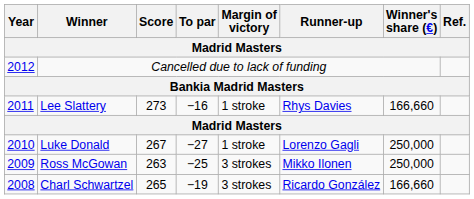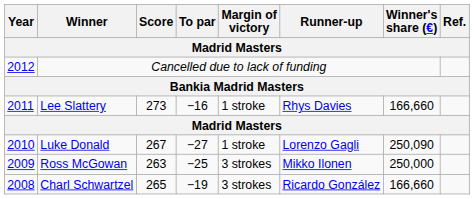 <table class="wikitable" style="font-size:95%;">
 <tr>
 <th>Year</th>
 <th>Winner</th>
 <th>Score</th>
 <th>To par</th>
 <th>Margin of<br>victory</th>
 <th>Runner-up</th>
 <th>Winner's<br>share (<a href='#'>€</a>)</th>
 <th>Ref.</th>
 </tr>
 <tr>
 <th colspan=9>Madrid Masters</th>
 </tr>
 <tr>
 <td><a href='#'>2012</a></td>
 <td colspan=6 align=center><em>Cancelled due to lack of funding</em></td>
 <td></td>
 </tr>
 <tr>
 <th colspan=9>Bankia Madrid Masters</th>
 </tr>
 <tr>
 <td><a href='#'>2011</a></td>
 <td> <a href='#'>Lee Slattery</a></td>
 <td align=center>273</td>
 <td align=center>−16</td>
 <td>1 stroke</td>
 <td> <a href='#'>Rhys Davies</a></td>
 <td align=center>166,660</td>
 <td></td>
 </tr>
 <tr>
 <th colspan=9>Madrid Masters</th>
 </tr>
 <tr>
 <td><a href='#'>2010</a></td>
 <td> <a href='#'>Luke Donald</a></td>
 <td align=center>267</td>
 <td align=center>−27</td>
 <td>1 stroke</td>
 <td> <a href='#'>Lorenzo Gagli</a></td>
-<td align=center>250,000</td>
+<td align=center>250,090</td>
 <td></td>
 </tr>
 <tr>
 <td><a href='#'>2009</a></td>
 <td> <a href='#'>Ross McGowan</a></td>
 <td align=center>263</td>
 <td align=center>−25</td>
 <td>3 strokes</td>
 <td> <a href='#'>Mikko Ilonen</a></td>
 <td align=center>250,000</td>
 <td></td>
 </tr>
 <tr>
 <td><a href='#'>2008</a></td>
 <td> <a href='#'>Charl Schwartzel</a></td>
 <td align=center>265</td>
 <td align=center>−19</td>
 <td>3 strokes</td>
 <td> <a href='#'>Ricardo González</a></td>
 <td align=center>166,660</td>
 <td></td>
 </tr>
 </table>
